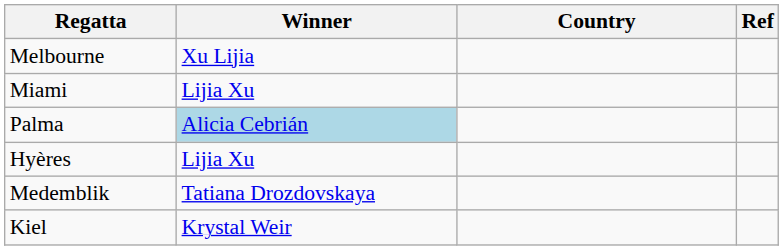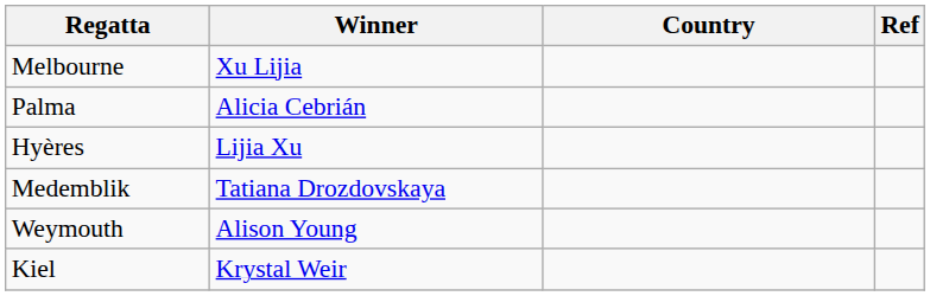 <table class="wikitable">
 <tr>
 <th width=120>Regatta</th>
 <th style="width:200px;">Winner</th>
 <th style="width:200px;">Country</th>
 <th>Ref</th>
 </tr>
 <tr>
 <td>Melbourne</td>
 <td><a href='#'>Xu Lijia</a></td>
 <td></td>
 <td></td>
 </tr>
 <tr>
-<td>Miami</td>
-<td><a href='#'>Lijia Xu</a></td>
-<td></td>
-<td></td>
-</tr>
-<tr>
 <td>Palma</td>
-<td style="background: lightblue;"><a href='#'>Alicia Cebrián</a></td>
+<td><a href='#'>Alicia Cebrián</a></td>
 <td></td>
 <td></td>
 </tr>
 <tr>
 <td>Hyères</td>
 <td><a href='#'>Lijia Xu</a></td>
 <td></td>
 <td></td>
 </tr>
 <tr>
 <td>Medemblik</td>
 <td><a href='#'>Tatiana Drozdovskaya</a></td>
 <td></td>
 <td></td>
 </tr>
 <tr>
+<td>Weymouth</td>
+<td><a href='#'>Alison Young</a></td>
+<td></td>
+<td></td>
+</tr>
+<tr>
 <td>Kiel</td>
 <td><a href='#'>Krystal Weir</a></td>
 <td></td>
 <td></td>
 </tr>
 </table>
